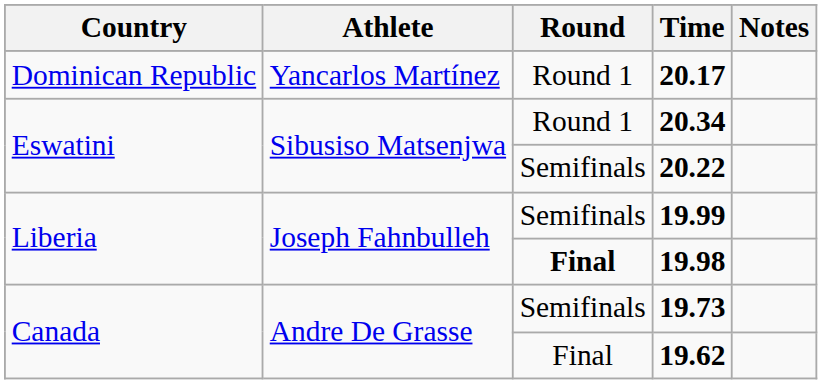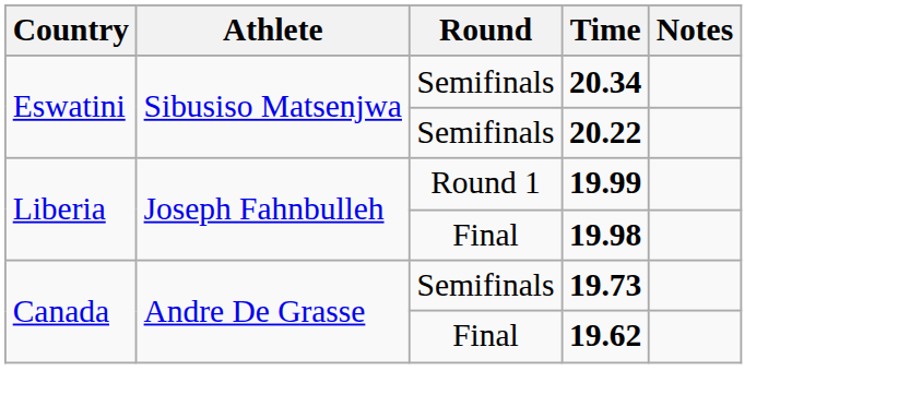 <table class="wikitable sortable" style="text-align:center">
 <tr>
 <th>Country</th>
 <th>Athlete</th>
 <th>Round</th>
 <th>Time</th>
 <th>Notes</th>
 </tr>
 <tr>
-<td align=left><a href='#'>Dominican Republic</a></td>
-<td align=left><a href='#'>Yancarlos Martínez</a></td>
-<td>Round 1</td>
-<td><strong>20.17</strong></td>
-<td></td>
-</tr>
-<tr>
 <td rowspan=2 align=left><a href='#'>Eswatini</a></td>
 <td rowspan=2 align=left><a href='#'>Sibusiso Matsenjwa</a></td>
-<td>Round 1</td>
+<td>Semifinals</td>
 <td><strong>20.34</strong></td>
 <td></td>
 </tr>
 <tr>
 <td>Semifinals</td>
 <td><strong>20.22</strong></td>
 <td></td>
 </tr>
 <tr>
 <td rowspan="2" align="left"><a href='#'>Liberia</a></td>
 <td rowspan="2" align="left"><a href='#'>Joseph Fahnbulleh</a></td>
-<td>Semifinals</td>
+<td>Round 1</td>
 <td><strong>19.99</strong></td>
 <td></td>
 </tr>
 <tr>
-<td><strong>Final</strong></td>
+<td>Final</td>
 <td><strong>19.98</strong></td>
 <td></td>
 </tr>
 <tr>
 <td rowspan="2" align="left"><a href='#'>Canada</a></td>
 <td rowspan="2" align="left"><a href='#'>Andre De Grasse</a></td>
 <td>Semifinals</td>
 <td><strong>19.73</strong></td>
 <td></td>
 </tr>
 <tr>
 <td>Final</td>
 <td><strong>19.62</strong></td>
 <td></td>
 </tr>
 </table>
